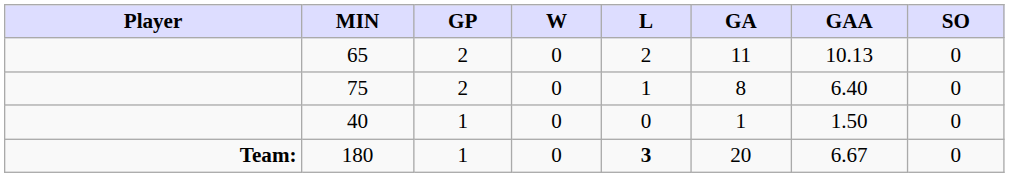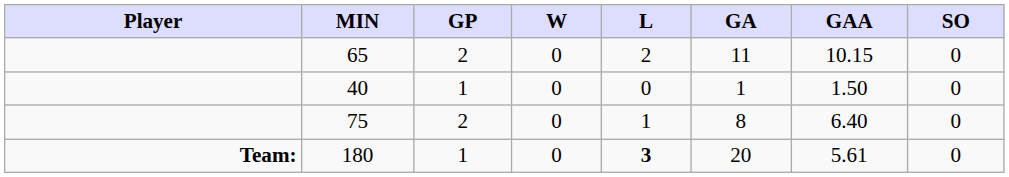 <table style="width:60%;" class="wikitable sortable">
 <tr>
 <th style="background:#ddf; width:10%;">Player</th>
 <th style="width:3%; background:#ddf;" title="Minutes played">MIN</th>
 <th style="width:3%; background:#ddf;" title="Games played in">GP</th>
 <th style="width:3%; background:#ddf;" title="Games played in">W</th>
 <th style="width:3%; background:#ddf;" title="Games played in">L</th>
 <th style="width:3%; background:#ddf;" title="Goals against">GA</th>
 <th style="width:3%; background:#ddf;" title="Goals against average">GAA</th>
 <th style="width:3%; background:#ddf;" title="Shut-outs">SO</th>
 </tr>
 <tr style="text-align:center;">
 <td style="text-align:right;"></td>
 <td>65</td>
 <td>2</td>
 <td>0</td>
 <td>2</td>
 <td>11</td>
-<td>10.13</td>
+<td>10.15</td>
+<td>0</td>
+</tr>
+<tr style="text-align:center;">
+<td style="text-align:right;"></td>
+<td>40</td>
+<td>1</td>
+<td>0</td>
+<td>0</td>
+<td>1</td>
+<td>1.50</td>
 <td>0</td>
 </tr>
 <tr style="text-align:center;">
 <td style="text-align:right;"></td>
 <td>75</td>
 <td>2</td>
 <td>0</td>
 <td>1</td>
 <td>8</td>
 <td>6.40</td>
 <td>0</td>
 </tr>
 <tr style="text-align:center;">
-<td style="text-align:right;"></td>
-<td>40</td>
-<td>1</td>
-<td>0</td>
-<td>0</td>
-<td>1</td>
-<td>1.50</td>
-<td>0</td>
-</tr>
-<tr style="text-align:center;">
 <td style="text-align:right;"><strong>Team:</strong></td>
 <td>180</td>
 <td>1</td>
 <td>0</td>
 <td><strong>3</strong></td>
 <td>20</td>
-<td>6.67</td>
+<td>5.61</td>
 <td>0</td>
 </tr>
 </table>
